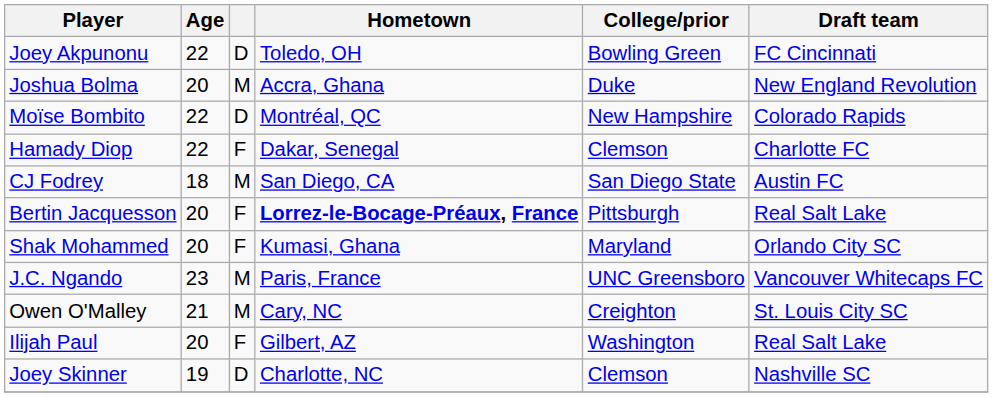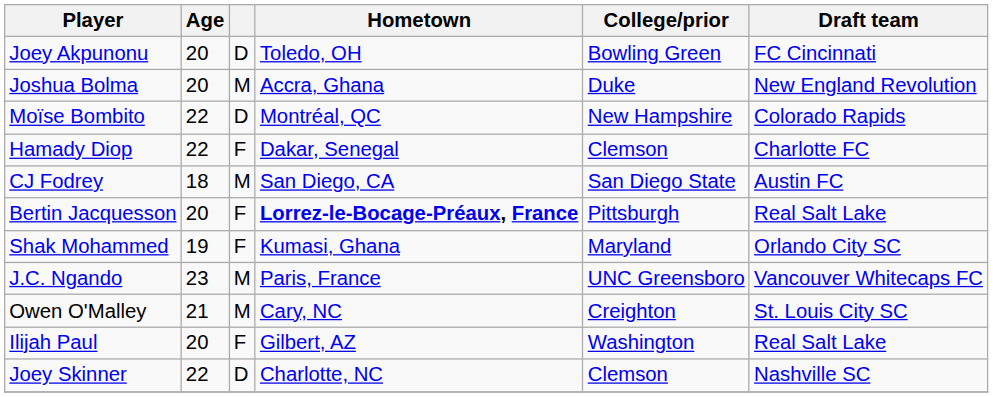 <table class="wikitable">
 <tr>
 <th>Player</th>
 <th>Age</th>
 <th></th>
 <th>Hometown</th>
 <th>College/prior</th>
 <th>Draft team</th>
 </tr>
 <tr>
 <td> <a href='#'>Joey Akpunonu</a></td>
-<td>22</td>
+<td>20</td>
 <td>D</td>
 <td><a href='#'>Toledo, OH</a></td>
 <td><a href='#'>Bowling Green</a></td>
 <td><a href='#'>FC Cincinnati</a></td>
 </tr>
 <tr>
 <td> <a href='#'>Joshua Bolma</a></td>
 <td>20</td>
 <td>M</td>
 <td><a href='#'>Accra, Ghana</a></td>
 <td><a href='#'>Duke</a></td>
 <td><a href='#'>New England Revolution</a></td>
 </tr>
 <tr>
 <td> <a href='#'>Moïse Bombito</a></td>
 <td>22</td>
 <td>D</td>
 <td><a href='#'>Montréal, QC</a></td>
 <td><a href='#'>New Hampshire</a></td>
 <td><a href='#'>Colorado Rapids</a></td>
 </tr>
 <tr>
 <td> <a href='#'>Hamady Diop</a></td>
 <td>22</td>
 <td>F</td>
 <td><a href='#'>Dakar, Senegal</a></td>
 <td><a href='#'>Clemson</a></td>
 <td><a href='#'>Charlotte FC</a></td>
 </tr>
 <tr>
 <td> <a href='#'>CJ Fodrey</a></td>
 <td>18</td>
 <td>M</td>
 <td><a href='#'>San Diego, CA</a></td>
 <td><a href='#'>San Diego State</a></td>
 <td><a href='#'>Austin FC</a></td>
 </tr>
 <tr>
 <td> <a href='#'>Bertin Jacquesson</a></td>
 <td>20</td>
 <td>F</td>
 <td><strong><a href='#'>Lorrez-le-Bocage-Préaux</a>, <a href='#'>France</a></strong></td>
 <td><a href='#'>Pittsburgh</a></td>
 <td><a href='#'>Real Salt Lake</a></td>
 </tr>
 <tr>
 <td> <a href='#'>Shak Mohammed</a></td>
-<td>20</td>
+<td>19</td>
 <td>F</td>
 <td><a href='#'>Kumasi, Ghana</a></td>
 <td><a href='#'>Maryland</a></td>
 <td><a href='#'>Orlando City SC</a></td>
 </tr>
 <tr>
 <td> <a href='#'>J.C. Ngando</a></td>
 <td>23</td>
 <td>M</td>
 <td><a href='#'>Paris, France</a></td>
 <td><a href='#'>UNC Greensboro</a></td>
 <td><a href='#'>Vancouver Whitecaps FC</a></td>
 </tr>
 <tr>
 <td> Owen O'Malley</td>
 <td>21</td>
 <td>M</td>
 <td><a href='#'>Cary, NC</a></td>
 <td><a href='#'>Creighton</a></td>
 <td><a href='#'>St. Louis City SC</a></td>
 </tr>
 <tr>
 <td> <a href='#'>Ilijah Paul</a></td>
 <td>20</td>
 <td>F</td>
 <td><a href='#'>Gilbert, AZ</a></td>
 <td><a href='#'>Washington</a></td>
 <td><a href='#'>Real Salt Lake</a></td>
 </tr>
 <tr>
 <td> <a href='#'>Joey Skinner</a></td>
-<td>19</td>
+<td>22</td>
 <td>D</td>
 <td><a href='#'>Charlotte, NC</a></td>
 <td><a href='#'>Clemson</a></td>
 <td><a href='#'>Nashville SC</a></td>
 </tr>
 <tr>
 </tr>
 </table>
